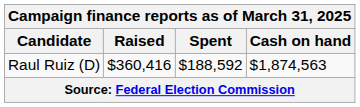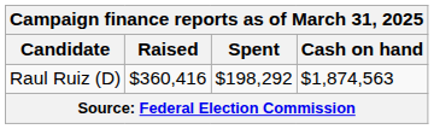 <table class="wikitable sortable">
 <tr>
 <th colspan=4>Campaign finance reports as of March 31, 2025</th>
 </tr>
 <tr style="text-align:center;">
 <th>Candidate</th>
 <th>Raised</th>
 <th>Spent</th>
 <th>Cash on hand</th>
 </tr>
 <tr>
 <td>Raul Ruiz (D)</td>
 <td>$360,416</td>
-<td>$188,592</td>
+<td>$198,292</td>
 <td>$1,874,563</td>
 </tr>
 <tr>
 <th colspan="4"><small>Source: <a href='#'>Federal Election Commission</a></small></th>
 </tr>
 </table>
